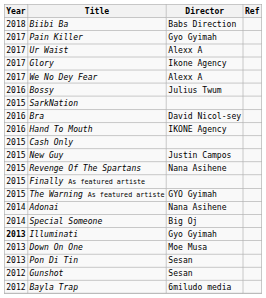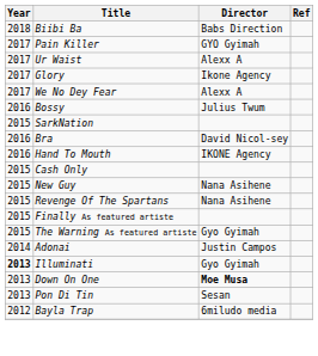 <table class="wikitable">
 <tr>
 <th>Year</th>
 <th>Title</th>
 <th>Director</th>
 <th>Ref</th>
 </tr>
 <tr>
 <td>2018</td>
 <td><em>Biibi Ba</em></td>
 <td>Babs Direction</td>
 <td></td>
 </tr>
 <tr>
 <td>2017</td>
 <td><em>Pain Killer</em></td>
-<td>Gyo Gyimah</td>
+<td>GYO Gyimah</td>
 <td></td>
 </tr>
 <tr>
 <td>2017</td>
 <td><em>Ur Waist</em></td>
 <td>Alexx A</td>
 <td></td>
 </tr>
 <tr>
 <td>2017</td>
 <td><em>Glory</em></td>
 <td>Ikone Agency</td>
 <td></td>
 </tr>
 <tr>
 <td>2017</td>
 <td><em>We No Dey Fear</em></td>
 <td>Alexx A</td>
 <td></td>
 </tr>
 <tr>
 <td>2016</td>
 <td><em>Bossy</em></td>
 <td>Julius Twum</td>
 <td></td>
 </tr>
 <tr>
 <td>2015</td>
 <td><em>SarkNation</em></td>
 <td></td>
 <td></td>
 </tr>
 <tr>
 <td>2016</td>
 <td><em>Bra</em></td>
 <td>David Nicol-sey</td>
 <td></td>
 </tr>
 <tr>
 <td>2016</td>
 <td><em>Hand To Mouth</em></td>
 <td>IKONE Agency</td>
 <td></td>
 </tr>
 <tr>
 <td>2015</td>
 <td><em>Cash Only</em></td>
 <td></td>
 <td></td>
 </tr>
 <tr>
 <td>2015</td>
 <td><em>New Guy</em></td>
-<td>Justin Campos</td>
+<td>Nana Asihene</td>
 <td></td>
 </tr>
 <tr>
 <td>2015</td>
 <td><em>Revenge Of The Spartans</em></td>
 <td>Nana Asihene</td>
 <td></td>
 </tr>
 <tr>
 <td>2015</td>
 <td><em>Finally</em> <small>As featured artiste</small></td>
 <td></td>
 <td></td>
 </tr>
 <tr>
 <td>2015</td>
 <td><em>The Warning</em> <small>As featured artiste</small></td>
-<td>GYO Gyimah</td>
+<td>Gyo Gyimah</td>
 <td></td>
 </tr>
 <tr>
 <td>2014</td>
 <td><em>Adonai</em></td>
-<td>Nana Asihene</td>
-<td></td>
-</tr>
-<tr>
-<td>2014</td>
-<td><em>Special Someone</em></td>
-<td>Big Oj</td>
+<td>Justin Campos</td>
 <td></td>
 </tr>
 <tr>
 <td><strong>2013</strong></td>
 <td><em>Illuminati</em></td>
 <td>Gyo Gyimah</td>
 <td></td>
 </tr>
 <tr>
 <td>2013</td>
 <td><em>Down On One</em></td>
-<td>Moe Musa</td>
+<td><strong>Moe Musa</strong></td>
 <td></td>
 </tr>
 <tr>
 <td>2013</td>
 <td><em>Pon Di Tin</em></td>
-<td>Sesan</td>
-<td></td>
-</tr>
-<tr>
-<td>2012</td>
-<td><em>Gunshot</em></td>
 <td>Sesan</td>
 <td></td>
 </tr>
 <tr>
 <td>2012</td>
 <td><em>Bayla Trap</em></td>
 <td>6miludo media</td>
 <td></td>
 </tr>
 <tr>
 </tr>
 </table>
